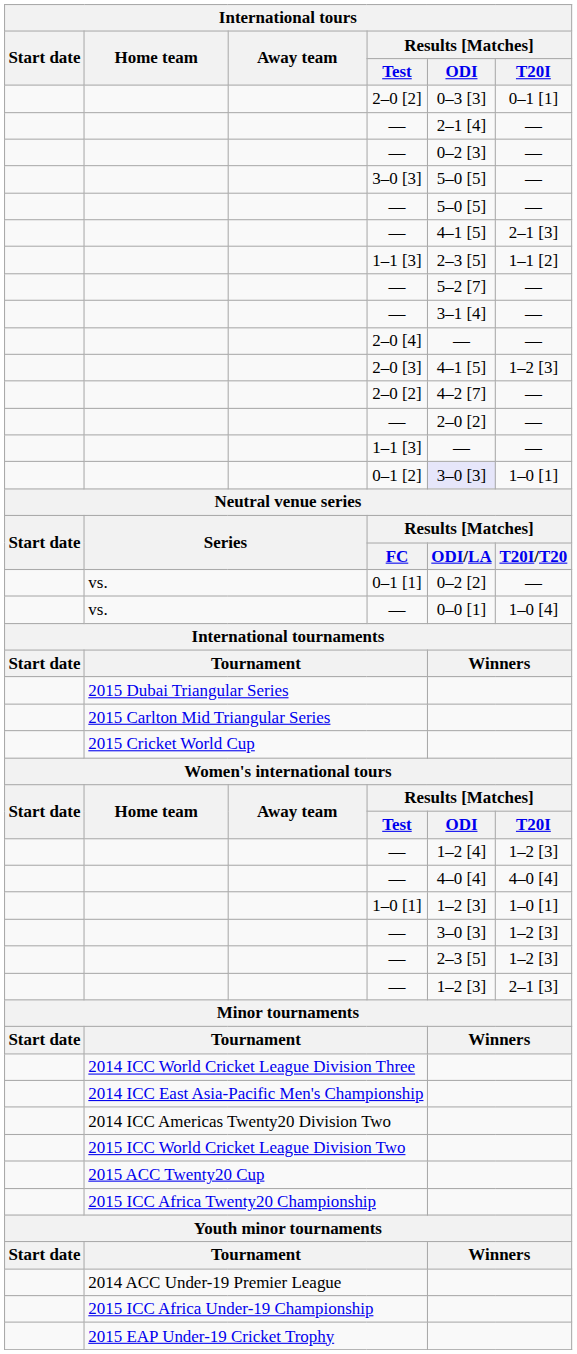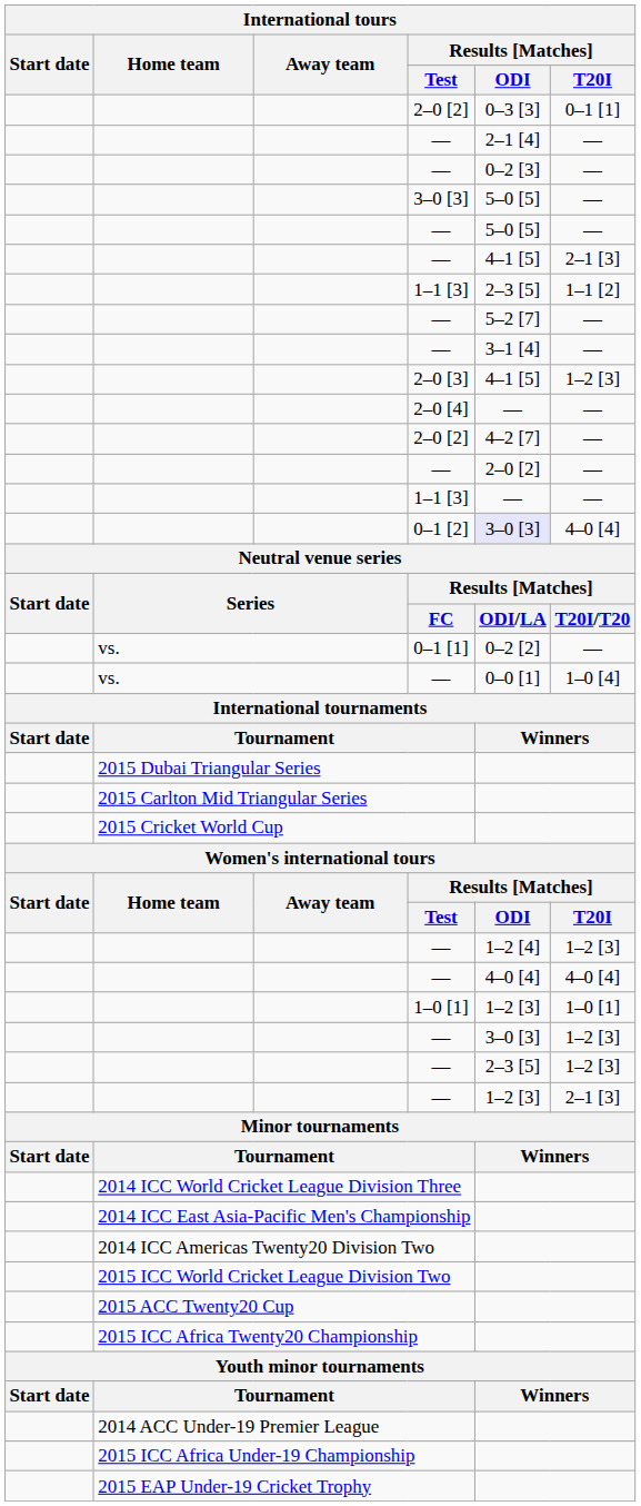 <table class="wikitable sortable" style="text-align:center; white-space:nowrap">
 <tr>
 <th colspan="6">International tours</th>
 </tr>
 <tr>
 <th rowspan=2>Start date</th>
 <th rowspan=2>Home team</th>
 <th rowspan=2>Away team</th>
 <th colspan=3 class="unsortable">Results [Matches]</th>
 </tr>
 <tr>
 <th width=50 class="unsortable"><a href='#'>Test</a></th>
 <th width=50 class="unsortable"><a href='#'>ODI</a></th>
 <th width=50 class="unsortable"><a href='#'>T20I</a></th>
 </tr>
 <tr>
 <td style="text-align:left"><a href='#'></a></td>
 <td style="text-align:left"></td>
 <td style="text-align:left"></td>
 <td>2–0 [2]</td>
 <td>0–3 [3]</td>
 <td>0–1 [1]</td>
 </tr>
 <tr>
 <td style="text-align:left"><a href='#'></a></td>
 <td style="text-align:left"></td>
 <td style="text-align:left"></td>
 <td>—</td>
 <td>2–1 [4]</td>
 <td>—<br></td>
 </tr>
 <tr>
 <td style="text-align:left"><a href='#'></a></td>
 <td style="text-align:left"></td>
 <td style="text-align:left"></td>
 <td>—</td>
 <td>0–2 [3]</td>
 <td>—</td>
 </tr>
 <tr>
 <td style="text-align:left"><a href='#'></a></td>
 <td style="text-align:left"></td>
 <td style="text-align:left"></td>
 <td>3–0 [3]</td>
 <td>5–0 [5]</td>
 <td>—</td>
 </tr>
 <tr>
 <td style="text-align:left"><a href='#'></a></td>
 <td style="text-align:left"></td>
 <td style="text-align:left"></td>
 <td>—</td>
 <td>5–0 [5]</td>
 <td>—</td>
 </tr>
 <tr>
 <td style="text-align:left"><a href='#'></a></td>
 <td style="text-align:left"></td>
 <td style="text-align:left"></td>
 <td>—</td>
 <td>4–1 [5]</td>
 <td>2–1 [3]</td>
 </tr>
 <tr>
 <td style="text-align:left"><a href='#'></a></td>
 <td style="text-align:left"></td>
 <td style="text-align:left"></td>
 <td>1–1 [3]</td>
 <td>2–3 [5]</td>
 <td>1–1 [2]</td>
 </tr>
 <tr>
 <td style="text-align:left"><a href='#'></a></td>
 <td style="text-align:left"></td>
 <td style="text-align:left"></td>
 <td>—</td>
 <td>5–2 [7]</td>
 <td>—</td>
 </tr>
 <tr>
 <td style="text-align:left"><a href='#'></a></td>
 <td style="text-align:left"></td>
 <td style="text-align:left"></td>
 <td>—</td>
 <td>3–1 [4]</td>
 <td>—</td>
 </tr>
 <tr>
 <td style="text-align:left"><a href='#'></a></td>
 <td style="text-align:left"></td>
 <td style="text-align:left"></td>
-<td>2–0 [4]</td>
-<td>—</td>
-<td>—</td>
+<td>2–0 [3]</td>
+<td>4–1 [5]</td>
+<td>1–2 [3]</td>
 </tr>
 <tr>
 <td style="text-align:left"><a href='#'></a></td>
 <td style="text-align:left"></td>
 <td style="text-align:left"></td>
-<td>2–0 [3]</td>
-<td>4–1 [5]</td>
-<td>1–2 [3]</td>
+<td>2–0 [4]</td>
+<td>—</td>
+<td>—</td>
 </tr>
 <tr>
 <td style="text-align:left"><a href='#'></a></td>
 <td style="text-align:left"></td>
 <td style="text-align:left"></td>
 <td>2–0 [2]</td>
 <td>4–2 [7]</td>
 <td>—</td>
 </tr>
 <tr>
 <td style="text-align:left"><a href='#'></a></td>
 <td style="text-align:left"></td>
 <td style="text-align:left"></td>
 <td>—</td>
 <td>2–0 [2]</td>
 <td>—</td>
 </tr>
 <tr>
 <td style="text-align:left"><a href='#'></a></td>
 <td style="text-align:left"></td>
 <td style="text-align:left"></td>
 <td>1–1 [3]</td>
 <td>—</td>
 <td>—</td>
 </tr>
 <tr>
 <td style="text-align:left"><a href='#'></a></td>
 <td style="text-align:left"></td>
 <td style="text-align:left"></td>
 <td>0–1 [2]</td>
 <td style="background: lavender;">3–0 [3]</td>
-<td>1–0 [1]</td>
+<td>4–0 [4]</td>
 </tr>
 <tr class="sortbottom">
 <th colspan="6">Neutral venue series</th>
 </tr>
 <tr class="sortbottom">
 <th rowspan=2>Start date</th>
 <th colspan=2 rowspan=2>Series</th>
 <th colspan=3 class="unsortable">Results [Matches]</th>
 </tr>
 <tr>
 <th width=50 class="unsortable"><a href='#'>FC</a></th>
 <th width=50 class="unsortable"><a href='#'>ODI</a>/<a href='#'>LA</a></th>
 <th width=50 class="unsortable"><a href='#'>T20I</a>/<a href='#'>T20</a></th>
 </tr>
 <tr class="sortbottom">
 <td style="text-align:left"><a href='#'></a></td>
 <td colspan=2 style="text-align:left">  vs. </td>
 <td>0–1 [1]</td>
 <td>0–2 [2]</td>
 <td>—</td>
 </tr>
 <tr>
 <td style="text-align:left"><a href='#'></a></td>
 <td colspan=2 style="text-align:left">  vs. </td>
 <td>—</td>
 <td>0–0 [1]</td>
 <td>1–0 [4]</td>
 </tr>
 <tr class="sortbottom">
 <th colspan="6">International tournaments</th>
 </tr>
 <tr class="sortbottom">
 <th>Start date</th>
 <th colspan=3>Tournament</th>
 <th colspan=2>Winners</th>
 </tr>
 <tr class="sortbottom">
 <td style="text-align:left"><a href='#'></a></td>
 <td style="text-align:left" colspan=3> <a href='#'>2015 Dubai Triangular Series</a></td>
 <td style="text-align:left" colspan=2></td>
 </tr>
 <tr>
 <td style="text-align:left"><a href='#'></a></td>
 <td style="text-align:left" colspan=3> <a href='#'>2015 Carlton Mid Triangular Series</a></td>
 <td style="text-align:left" colspan=2></td>
 </tr>
 <tr>
 <td style="text-align:left"><a href='#'></a></td>
 <td style="text-align:left" colspan=3> <a href='#'>2015 Cricket World Cup</a></td>
 <td style="text-align:left" colspan=2></td>
 </tr>
 <tr>
 <th colspan="6">Women's international tours</th>
 </tr>
 <tr>
 <th rowspan=2>Start date</th>
 <th rowspan=2>Home team</th>
 <th rowspan=2>Away team</th>
 <th colspan=3 class="unsortable">Results [Matches]</th>
 </tr>
 <tr>
 <th width=50 class="unsortable"><a href='#'>Test</a></th>
 <th width=50 class="unsortable"><a href='#'>ODI</a></th>
 <th width=50 class="unsortable"><a href='#'>T20I</a></th>
 </tr>
 <tr>
 <td style="text-align:left"><a href='#'></a></td>
 <td style="text-align:left"></td>
 <td style="text-align:left"></td>
 <td>—</td>
 <td>1–2 [4]</td>
 <td>1–2 [3]</td>
 </tr>
 <tr>
 <td style="text-align:left"><a href='#'></a></td>
 <td style="text-align:left"></td>
 <td style="text-align:left"></td>
 <td>—</td>
 <td>4–0 [4]</td>
 <td>4–0 [4]</td>
 </tr>
 <tr>
 <td style="text-align:left"><a href='#'></a></td>
 <td style="text-align:left"></td>
 <td style="text-align:left"></td>
 <td>1–0 [1]</td>
 <td>1–2 [3]</td>
 <td>1–0 [1]</td>
 </tr>
 <tr>
 <td style="text-align:left"><a href='#'></a></td>
 <td style="text-align:left"></td>
 <td style="text-align:left"></td>
 <td>—</td>
 <td>3–0 [3]</td>
 <td>1–2 [3]</td>
 </tr>
 <tr>
 <td style="text-align:left"><a href='#'></a></td>
 <td style="text-align:left"></td>
 <td style="text-align:left"></td>
 <td>—</td>
 <td>2–3 [5]</td>
 <td>1–2 [3]</td>
 </tr>
 <tr>
 <td style="text-align:left"><a href='#'></a></td>
 <td style="text-align:left"></td>
 <td style="text-align:left"></td>
 <td>—</td>
 <td>1–2 [3]</td>
 <td>2–1 [3]</td>
 </tr>
 <tr>
 <th colspan="6">Minor tournaments</th>
 </tr>
 <tr class="sortbottom">
 <th>Start date</th>
 <th colspan=3>Tournament</th>
 <th colspan=2>Winners</th>
 </tr>
 <tr class="sortbottom">
 <td style="text-align:left"><a href='#'></a></td>
 <td style="text-align:left" colspan=3> <a href='#'>2014 ICC World Cricket League Division Three</a></td>
 <td style="text-align:left" colspan=2></td>
 </tr>
 <tr>
 <td style="text-align:left"><a href='#'></a></td>
 <td style="text-align:left" colspan=3> <a href='#'>2014 ICC East Asia-Pacific Men's Championship</a></td>
 <td style="text-align:left" colspan=2></td>
 </tr>
 <tr>
 <td style="text-align:left"><a href='#'></a></td>
 <td style="text-align:left" colspan=3> 2014 ICC Americas Twenty20 Division Two</td>
 <td style="text-align:left" colspan=2></td>
 </tr>
 <tr>
 <td style="text-align:left"><a href='#'></a></td>
 <td style="text-align:left" colspan=3> <a href='#'>2015 ICC World Cricket League Division Two</a></td>
 <td style="text-align:left" colspan=2></td>
 </tr>
 <tr>
 <td style="text-align:left"><a href='#'></a></td>
 <td style="text-align:left" colspan=3> <a href='#'>2015 ACC Twenty20 Cup</a></td>
 <td style="text-align:left" colspan=2></td>
 </tr>
 <tr>
 <td style="text-align:left"><a href='#'></a></td>
 <td style="text-align:left" colspan=3> <a href='#'>2015 ICC Africa Twenty20 Championship</a></td>
 <td style="text-align:left" colspan=2></td>
 </tr>
 <tr>
 <th colspan="6">Youth minor tournaments</th>
 </tr>
 <tr class="sortbottom">
 <th>Start date</th>
 <th colspan=3>Tournament</th>
 <th colspan=2>Winners</th>
 </tr>
 <tr class="sortbottom">
 <td style="text-align:left"><a href='#'></a></td>
 <td style="text-align:left" colspan=3> 2014 ACC Under-19 Premier League</td>
 <td style="text-align:left" colspan=2></td>
 </tr>
 <tr>
 <td style="text-align:left"><a href='#'></a></td>
 <td style="text-align:left" colspan=3> <a href='#'>2015 ICC Africa Under-19 Championship</a></td>
 <td style="text-align:left" colspan=2></td>
 </tr>
 <tr>
 <td style="text-align:left"><a href='#'></a></td>
 <td style="text-align:left" colspan=3> <a href='#'>2015 EAP Under-19 Cricket Trophy</a></td>
 <td style="text-align:left" colspan=2></td>
 </tr>
 </table>
